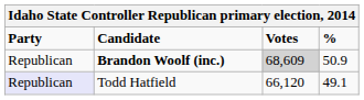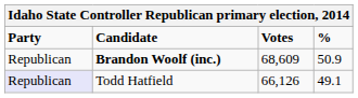 <table class="wikitable">
 <tr>
 <th colspan="4">Idaho State Controller Republican primary election, 2014</th>
 </tr>
 <tr>
 <td><strong>Party</strong></td>
 <td><strong>Candidate</strong></td>
 <td><strong>Votes</strong></td>
 <td><strong>%</strong></td>
 </tr>
 <tr>
 <td>Republican</td>
 <td><strong>Brandon Woolf (inc.)</strong></td>
-<td style="background: lightgrey;">68,609</td>
+<td>68,609</td>
 <td>50.9</td>
 </tr>
 <tr>
 <td style="background: lavender;">Republican</td>
 <td>Todd Hatfield</td>
-<td>66,120</td>
+<td>66,126</td>
 <td>49.1</td>
 </tr>
 </table>
